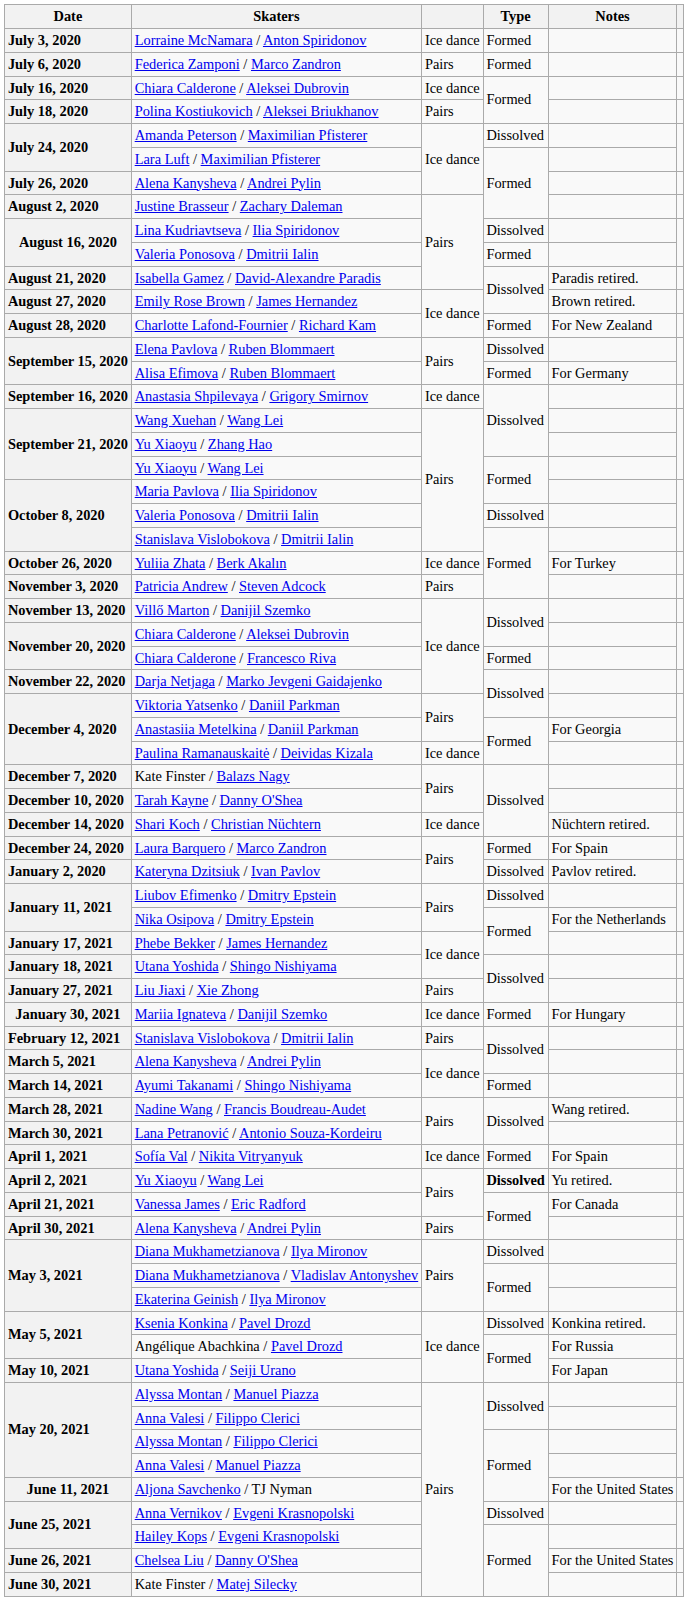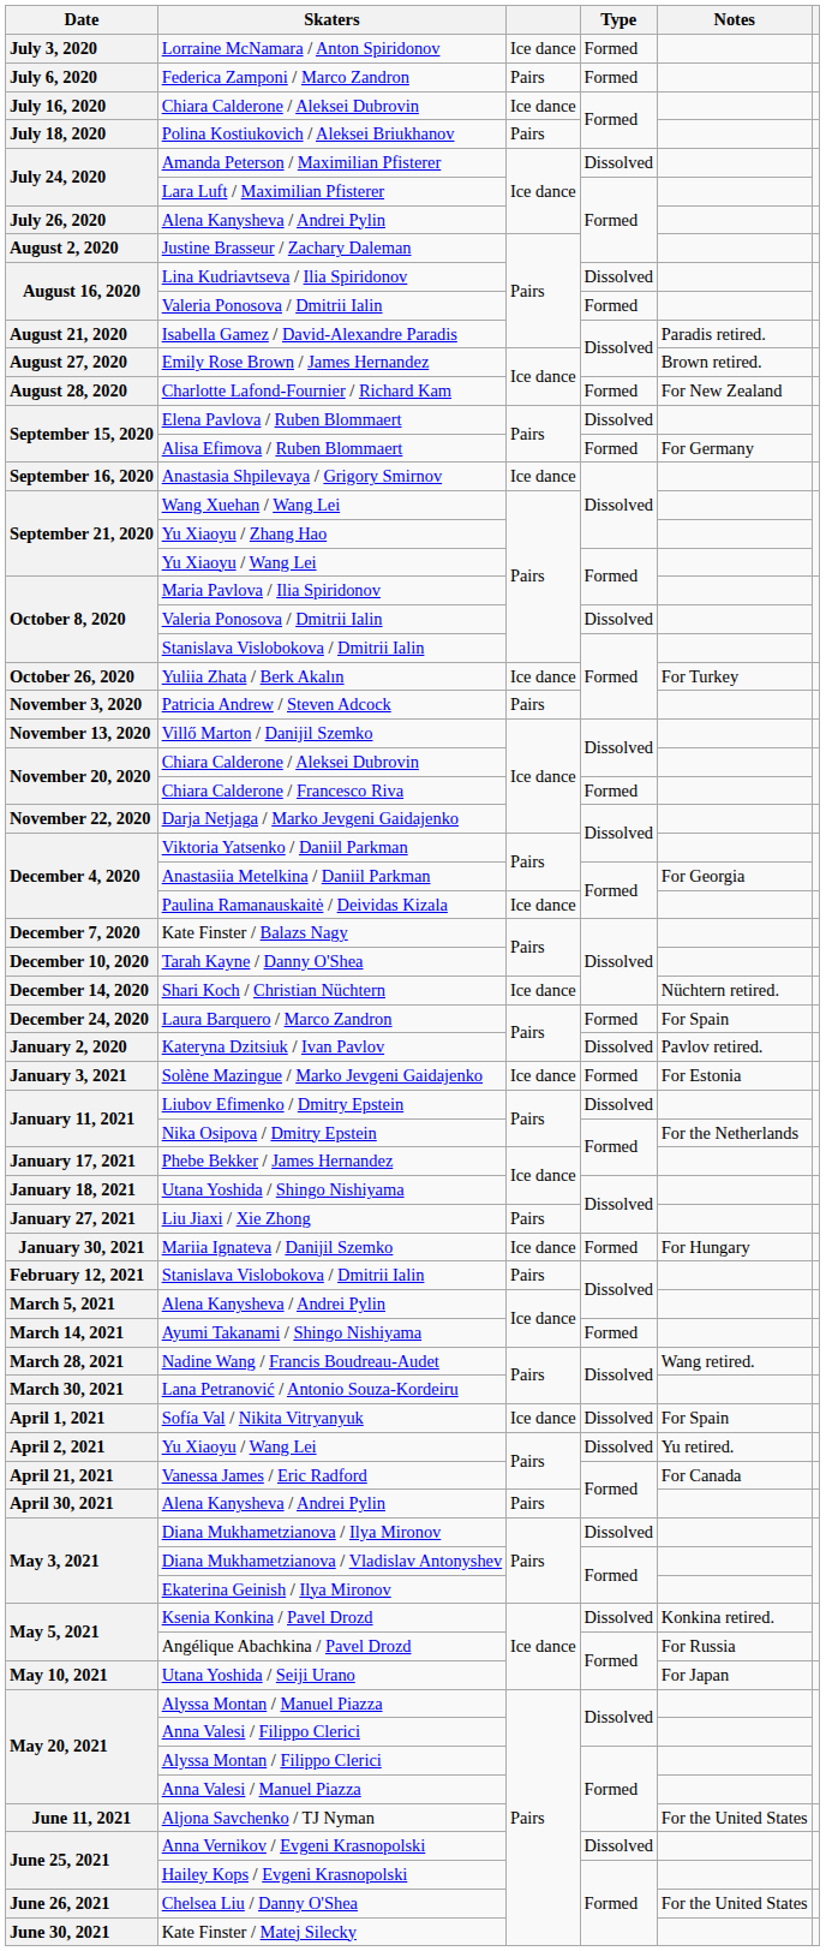 <table class="wikitable unsortable" style="text-align:left; font-size:90%">
 <tr>
 <th scope="col">Date</th>
 <th scope="col">Skaters</th>
 <th scope="col"></th>
 <th scope="col">Type</th>
 <th scope="col">Notes</th>
 <th scope="col"></th>
 </tr>
 <tr>
 <th scope="row" style="text-align:left">July 3, 2020</th>
 <td> <a href='#'>Lorraine McNamara</a> / <a href='#'>Anton Spiridonov</a></td>
 <td>Ice dance</td>
 <td>Formed</td>
 <td></td>
 <td></td>
 </tr>
 <tr>
 <th scope="row" style="text-align:left">July 6, 2020</th>
 <td> <a href='#'>Federica Zamponi</a> / <a href='#'>Marco Zandron</a></td>
 <td>Pairs</td>
 <td>Formed</td>
 <td></td>
 <td></td>
 </tr>
 <tr>
 <th scope="row" style="text-align:left">July 16, 2020</th>
 <td> <a href='#'>Chiara Calderone</a> / <a href='#'>Aleksei Dubrovin</a></td>
 <td>Ice dance</td>
 <td rowspan="2">Formed</td>
 <td></td>
 <td></td>
 </tr>
 <tr>
 <th scope="row" style="text-align:left">July 18, 2020</th>
 <td> <a href='#'>Polina Kostiukovich</a> / <a href='#'>Aleksei Briukhanov</a></td>
 <td>Pairs</td>
 <td></td>
 <td></td>
 </tr>
 <tr>
 <th scope="row" style="text-align:left" rowspan="2">July 24, 2020</th>
 <td> <a href='#'>Amanda Peterson</a> / <a href='#'>Maximilian Pfisterer</a></td>
 <td rowspan="3">Ice dance</td>
 <td>Dissolved</td>
 <td></td>
 <td rowspan="2"></td>
 </tr>
 <tr>
 <td> <a href='#'>Lara Luft</a> / <a href='#'>Maximilian Pfisterer</a></td>
 <td rowspan="3">Formed</td>
 <td></td>
 </tr>
 <tr>
 <th scope="row" style="text-align:left">July 26, 2020</th>
 <td> <a href='#'>Alena Kanysheva</a> / <a href='#'>Andrei Pylin</a></td>
 <td></td>
 <td></td>
 </tr>
 <tr>
 <th scope="row" style="text-align:left">August 2, 2020</th>
 <td> <a href='#'>Justine Brasseur</a> / <a href='#'>Zachary Daleman</a></td>
 <td rowspan="4">Pairs</td>
 <td></td>
 <td></td>
 </tr>
 <tr>
 <th rowspan="2">August 16, 2020</th>
 <td> <a href='#'>Lina Kudriavtseva</a> / <a href='#'>Ilia Spiridonov</a></td>
 <td>Dissolved</td>
 <td></td>
 <td rowspan="2"></td>
 </tr>
 <tr>
 <td> <a href='#'>Valeria Ponosova</a> / <a href='#'>Dmitrii Ialin</a></td>
 <td>Formed</td>
 <td></td>
 </tr>
 <tr>
 <th scope="row" style="text-align:left">August 21, 2020</th>
 <td> <a href='#'>Isabella Gamez</a> / <a href='#'>David-Alexandre Paradis</a></td>
 <td rowspan="2">Dissolved</td>
 <td>Paradis retired.</td>
 <td></td>
 </tr>
 <tr>
 <th scope="row" style="text-align:left">August 27, 2020</th>
 <td> <a href='#'>Emily Rose Brown</a> / <a href='#'>James Hernandez</a></td>
 <td rowspan="2">Ice dance</td>
 <td>Brown retired.</td>
 <td></td>
 </tr>
 <tr>
 <th scope="row" style="text-align:left">August 28, 2020</th>
 <td> <a href='#'>Charlotte Lafond-Fournier</a> / <a href='#'>Richard Kam</a></td>
 <td>Formed</td>
 <td>For New Zealand</td>
 <td></td>
 </tr>
 <tr>
 <th scope="row" style="text-align:left" rowspan="2">September 15, 2020</th>
 <td> <a href='#'>Elena Pavlova</a> / <a href='#'>Ruben Blommaert</a></td>
 <td rowspan="2">Pairs</td>
 <td>Dissolved</td>
 <td></td>
 <td rowspan="2"></td>
 </tr>
 <tr>
 <td> <a href='#'>Alisa Efimova</a> / <a href='#'>Ruben Blommaert</a></td>
 <td>Formed</td>
 <td>For Germany</td>
 </tr>
 <tr>
 <th scope="row" style="text-align:left">September 16, 2020</th>
 <td> <a href='#'>Anastasia Shpilevaya</a> / <a href='#'>Grigory Smirnov</a></td>
 <td>Ice dance</td>
 <td rowspan="3">Dissolved</td>
 <td></td>
 <td></td>
 </tr>
 <tr>
 <th scope="row" style="text-align:left" rowspan=3>September 21, 2020</th>
 <td> <a href='#'>Wang Xuehan</a> / <a href='#'>Wang Lei</a></td>
 <td rowspan="6">Pairs</td>
 <td></td>
 <td rowspan=3></td>
 </tr>
 <tr>
 <td> <a href='#'>Yu Xiaoyu</a> / <a href='#'>Zhang Hao</a></td>
 <td></td>
 </tr>
 <tr>
 <td> <a href='#'>Yu Xiaoyu</a> / <a href='#'>Wang Lei</a></td>
 <td rowspan="2">Formed</td>
 <td></td>
 </tr>
 <tr>
 <th scope="row" style="text-align:left" rowspan="3">October 8, 2020</th>
 <td> <a href='#'>Maria Pavlova</a> / <a href='#'>Ilia Spiridonov</a></td>
 <td></td>
 <td rowspan="3"></td>
 </tr>
 <tr>
 <td> <a href='#'>Valeria Ponosova</a> / <a href='#'>Dmitrii Ialin</a></td>
 <td>Dissolved</td>
 <td></td>
 </tr>
 <tr>
 <td> <a href='#'>Stanislava Vislobokova</a> / <a href='#'>Dmitrii Ialin</a></td>
 <td rowspan="3">Formed</td>
 <td></td>
 </tr>
 <tr>
 <th scope="row" style="text-align:left">October 26, 2020</th>
 <td> <a href='#'>Yuliia Zhata</a> / <a href='#'>Berk Akalın</a></td>
 <td>Ice dance</td>
 <td>For Turkey</td>
 <td></td>
 </tr>
 <tr>
 <th scope="row" style="text-align:left">November 3, 2020</th>
 <td> <a href='#'>Patricia Andrew</a> / <a href='#'>Steven Adcock</a></td>
 <td>Pairs</td>
 <td></td>
 <td></td>
 </tr>
 <tr>
 <th scope="row" style="text-align:left">November 13, 2020</th>
 <td> <a href='#'>Villő Marton</a> / <a href='#'>Danijil Szemko</a></td>
 <td rowspan="4">Ice dance</td>
 <td rowspan="2">Dissolved</td>
 <td></td>
 <td></td>
 </tr>
 <tr>
 <th scope="row" style="text-align:left" rowspan="2">November 20, 2020</th>
 <td> <a href='#'>Chiara Calderone</a> / <a href='#'>Aleksei Dubrovin</a></td>
 <td></td>
 <td rowspan="2"></td>
 </tr>
 <tr>
 <td> <a href='#'>Chiara Calderone</a> / <a href='#'>Francesco Riva</a></td>
 <td>Formed</td>
 <td></td>
 </tr>
 <tr>
 <th scope="row" style="text-align:left">November 22, 2020</th>
 <td> <a href='#'>Darja Netjaga</a> / <a href='#'>Marko Jevgeni Gaidajenko</a></td>
 <td rowspan="2">Dissolved</td>
 <td></td>
 <td></td>
 </tr>
 <tr>
 <th rowspan="3" scope="row" style="text-align:left">December 4, 2020</th>
 <td> <a href='#'>Viktoria Yatsenko</a> / <a href='#'>Daniil Parkman</a></td>
 <td rowspan="2">Pairs</td>
 <td></td>
 <td rowspan="2"></td>
 </tr>
 <tr>
 <td> <a href='#'>Anastasiia Metelkina</a> / <a href='#'>Daniil Parkman</a></td>
 <td rowspan="2">Formed</td>
 <td>For Georgia</td>
 </tr>
 <tr>
 <td> <a href='#'>Paulina Ramanauskaitė</a> / <a href='#'>Deividas Kizala</a></td>
 <td>Ice dance</td>
 <td></td>
 <td></td>
 </tr>
 <tr>
 <th scope="row" style="text-align:left">December 7, 2020</th>
 <td> Kate Finster / <a href='#'>Balazs Nagy</a></td>
 <td rowspan="2">Pairs</td>
 <td rowspan="3">Dissolved</td>
 <td></td>
 <td></td>
 </tr>
 <tr>
 <th scope="row" style="text-align:left">December 10, 2020</th>
 <td> <a href='#'>Tarah Kayne</a> / <a href='#'>Danny O'Shea</a></td>
 <td></td>
 <td></td>
 </tr>
 <tr>
 <th scope="row" style="text-align:left">December 14, 2020</th>
 <td> <a href='#'>Shari Koch</a> / <a href='#'>Christian Nüchtern</a></td>
 <td>Ice dance</td>
 <td>Nüchtern retired.</td>
 <td></td>
 </tr>
 <tr>
 <th scope="row" style="text-align:left">December 24, 2020</th>
 <td> <a href='#'>Laura Barquero</a> / <a href='#'>Marco Zandron</a></td>
 <td rowspan="2">Pairs</td>
 <td>Formed</td>
 <td>For Spain</td>
 <td></td>
 </tr>
 <tr>
 <th scope="row" style="text-align:left">January 2, 2020</th>
 <td> <a href='#'>Kateryna Dzitsiuk</a> / <a href='#'>Ivan Pavlov</a></td>
 <td>Dissolved</td>
 <td>Pavlov retired.</td>
 <td></td>
 </tr>
 <tr>
+<th scope="row" style="text-align:left">January 3, 2021</th>
+<td> <a href='#'>Solène Mazingue</a> / <a href='#'>Marko Jevgeni Gaidajenko</a></td>
+<td>Ice dance</td>
+<td>Formed</td>
+<td>For Estonia</td>
+<td></td>
+</tr>
+<tr>
 <th scope="row" style="text-align:left" rowspan=2>January 11, 2021</th>
 <td> <a href='#'>Liubov Efimenko</a> / <a href='#'>Dmitry Epstein</a></td>
 <td rowspan="2">Pairs</td>
 <td>Dissolved</td>
 <td></td>
 <td rowspan=2></td>
 </tr>
 <tr>
 <td> <a href='#'>Nika Osipova</a> / <a href='#'>Dmitry Epstein</a></td>
 <td rowspan="2">Formed</td>
 <td>For the Netherlands</td>
 </tr>
 <tr>
 <th scope="row" style="text-align:left">January 17, 2021</th>
 <td> <a href='#'>Phebe Bekker</a> / <a href='#'>James Hernandez</a></td>
 <td rowspan="2">Ice dance</td>
 <td></td>
 <td></td>
 </tr>
 <tr>
 <th scope="row" style="text-align:left">January 18, 2021</th>
 <td> <a href='#'>Utana Yoshida</a> / <a href='#'>Shingo Nishiyama</a></td>
 <td rowspan="2">Dissolved</td>
 <td></td>
 <td></td>
 </tr>
 <tr>
 <th scope="row" style="text-align:left">January 27, 2021</th>
 <td> <a href='#'>Liu Jiaxi</a> / <a href='#'>Xie Zhong</a></td>
 <td>Pairs</td>
 <td></td>
 <td></td>
 </tr>
 <tr>
 <th>January 30, 2021</th>
 <td> <a href='#'>Mariia Ignateva</a> / <a href='#'>Danijil Szemko</a></td>
 <td>Ice dance</td>
 <td>Formed</td>
 <td>For Hungary</td>
 <td></td>
 </tr>
 <tr>
 <th scope="row" style="text-align:left">February 12, 2021</th>
 <td> <a href='#'>Stanislava Vislobokova</a> / <a href='#'>Dmitrii Ialin</a></td>
 <td>Pairs</td>
 <td rowspan="2">Dissolved</td>
 <td></td>
 <td></td>
 </tr>
 <tr>
 <th scope="row" style="text-align:left">March 5, 2021</th>
 <td> <a href='#'>Alena Kanysheva</a> / <a href='#'>Andrei Pylin</a></td>
 <td rowspan="2">Ice dance</td>
 <td></td>
 <td></td>
 </tr>
 <tr>
 <th scope="row" style="text-align:left">March 14, 2021</th>
 <td> <a href='#'>Ayumi Takanami</a> / <a href='#'>Shingo Nishiyama</a></td>
 <td>Formed</td>
 <td></td>
 <td></td>
 </tr>
 <tr>
 <th scope="row" style="text-align:left">March 28, 2021</th>
 <td> <a href='#'>Nadine Wang</a> / <a href='#'>Francis Boudreau-Audet</a></td>
 <td rowspan="2">Pairs</td>
 <td rowspan="2">Dissolved</td>
 <td>Wang retired.</td>
 <td></td>
 </tr>
 <tr>
 <th scope="row" style="text-align:left">March 30, 2021</th>
 <td> <a href='#'>Lana Petranović</a> / <a href='#'>Antonio Souza-Kordeiru</a></td>
 <td></td>
 <td></td>
 </tr>
 <tr>
 <th scope="row" style="text-align:left">April 1, 2021</th>
 <td> <a href='#'>Sofía Val</a> / <a href='#'>Nikita Vitryanyuk</a></td>
 <td>Ice dance</td>
-<td>Formed</td>
+<td>Dissolved</td>
 <td>For Spain</td>
 <td></td>
 </tr>
 <tr>
 <th scope="row" style="text-align:left">April 2, 2021</th>
 <td> <a href='#'>Yu Xiaoyu</a> / <a href='#'>Wang Lei</a></td>
 <td rowspan="2">Pairs</td>
-<td><strong>Dissolved</strong></td>
+<td>Dissolved</td>
 <td>Yu retired.</td>
 <td></td>
 </tr>
 <tr>
 <th scope="row" style="text-align:left">April 21, 2021</th>
 <td> <a href='#'>Vanessa James</a> / <a href='#'>Eric Radford</a></td>
 <td rowspan="2">Formed</td>
 <td>For Canada</td>
 <td></td>
 </tr>
 <tr>
 <th scope="row" style="text-align:left">April 30, 2021</th>
 <td> <a href='#'>Alena Kanysheva</a> / <a href='#'>Andrei Pylin</a></td>
 <td>Pairs</td>
 <td></td>
 <td></td>
 </tr>
 <tr>
 <th scope="row" style="text-align:left" rowspan=3>May 3, 2021</th>
 <td> <a href='#'>Diana Mukhametzianova</a> / <a href='#'>Ilya Mironov</a></td>
 <td rowspan="3">Pairs</td>
 <td>Dissolved</td>
 <td></td>
 <td rowspan=3></td>
 </tr>
 <tr>
 <td> <a href='#'>Diana Mukhametzianova</a> / <a href='#'>Vladislav Antonyshev</a></td>
 <td rowspan="2">Formed</td>
 <td></td>
 </tr>
 <tr>
 <td> <a href='#'>Ekaterina Geinish</a> / <a href='#'>Ilya Mironov</a></td>
 <td></td>
 </tr>
 <tr>
 <th scope="row" style="text-align:left" rowspan=2>May 5, 2021</th>
 <td> <a href='#'>Ksenia Konkina</a> / <a href='#'>Pavel Drozd</a></td>
 <td rowspan="3">Ice dance</td>
 <td>Dissolved</td>
 <td>Konkina retired.</td>
 <td rowspan="2"></td>
 </tr>
 <tr>
 <td> Angélique Abachkina / <a href='#'>Pavel Drozd</a></td>
 <td rowspan="2">Formed</td>
 <td>For Russia</td>
 </tr>
 <tr>
 <th scope="row" style="text-align:left">May 10, 2021</th>
 <td> <a href='#'>Utana Yoshida</a> / <a href='#'>Seiji Urano</a></td>
 <td>For Japan</td>
 <td></td>
 </tr>
 <tr>
 <th rowspan="4" scope="row" style="text-align:left">May 20, 2021</th>
 <td> <a href='#'>Alyssa Montan</a> / <a href='#'>Manuel Piazza</a></td>
 <td rowspan="9">Pairs</td>
 <td rowspan="2">Dissolved</td>
 <td></td>
 <td rowspan="4"></td>
 </tr>
 <tr>
 <td> <a href='#'>Anna Valesi</a> / <a href='#'>Filippo Clerici</a></td>
 <td></td>
 </tr>
 <tr>
 <td> <a href='#'>Alyssa Montan</a> / <a href='#'>Filippo Clerici</a></td>
 <td rowspan="3">Formed</td>
 <td></td>
 </tr>
 <tr>
 <td> <a href='#'>Anna Valesi</a> / <a href='#'>Manuel Piazza</a></td>
 <td></td>
 </tr>
 <tr>
 <th>June 11, 2021</th>
 <td> <a href='#'>Aljona Savchenko</a> / TJ Nyman</td>
 <td>For the United States</td>
 <td></td>
 </tr>
 <tr>
 <th rowspan="2" scope="row" style="text-align:left">June 25, 2021</th>
 <td> <a href='#'>Anna Vernikov</a> / <a href='#'>Evgeni Krasnopolski</a></td>
 <td>Dissolved</td>
 <td></td>
 <td rowspan="2"></td>
 </tr>
 <tr>
 <td> <a href='#'>Hailey Kops</a> / <a href='#'>Evgeni Krasnopolski</a></td>
 <td rowspan="3">Formed</td>
 </tr>
 <tr>
 <th scope="row" style="text-align:left">June 26, 2021</th>
 <td> <a href='#'>Chelsea Liu</a> / <a href='#'>Danny O'Shea</a></td>
 <td>For the United States</td>
 <td></td>
 </tr>
 <tr>
 <th scope="row" style="text-align:left">June 30, 2021</th>
 <td> Kate Finster / <a href='#'>Matej Silecky</a></td>
 <td></td>
 <td></td>
 </tr>
 </table>
